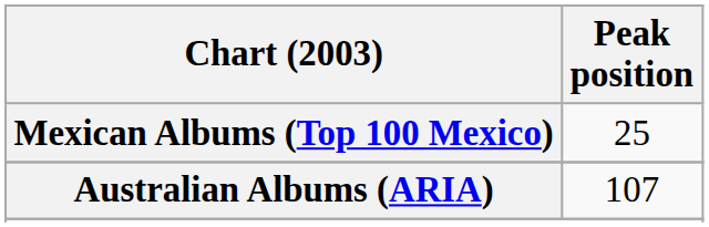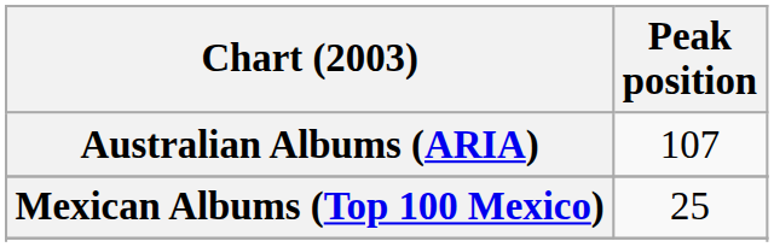 <table class="wikitable sortable plainrowheaders" style="text-align:center">
 <tr>
 <th scope="col">Chart (2003)</th>
 <th scope="col">Peak<br>position</th>
+</tr>
+<tr>
+<th scope="row">Australian Albums (<a href='#'>ARIA</a>)</th>
+<td>107</td>
+</tr>
+<tr>
+</tr>
+<tr>
 </tr>
 <tr>
 <th scope="row">Mexican Albums (<a href='#'>Top 100 Mexico</a>)</th>
 <td>25</td>
 </tr>
 <tr>
 </tr>
 <tr>
 </tr>
 <tr>
-<th scope="row">Australian Albums (<a href='#'>ARIA</a>)</th>
-<td>107</td>
-</tr>
-<tr>
-</tr>
-<tr>
-</tr>
-<tr>
 </tr>
 <tr>
 </tr>
 </table>
